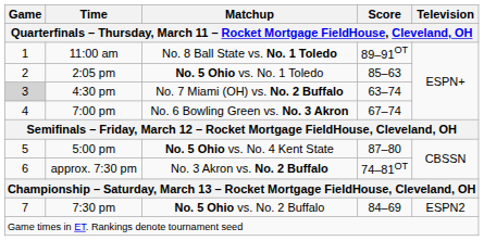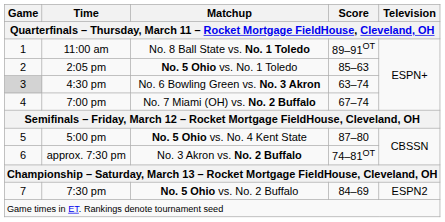 <table class="wikitable" style="font-size: 95%;text-align:center">
 <tr>
 <th>Game</th>
 <th>Time</th>
 <th>Matchup</th>
 <th>Score</th>
 <th>Television</th>
 </tr>
 <tr>
 <th colspan=5>Quarterfinals – Thursday, March 11 – <a href='#'>Rocket Mortgage FieldHouse</a>, <a href='#'>Cleveland, OH</a></th>
 </tr>
 <tr>
 <td>1</td>
 <td>11:00 am</td>
 <td>No. 8 Ball State vs. <strong>No. 1 Toledo</strong></td>
 <td>89–91<sup>OT</sup></td>
 <td rowspan=4>ESPN+</td>
 </tr>
 <tr>
 <td>2</td>
 <td>2:05 pm</td>
 <td><strong>No. 5 Ohio</strong> vs. No. 1 Toledo</td>
 <td>85–63</td>
 </tr>
 <tr>
 <td style="background: lightgrey;">3</td>
 <td>4:30 pm</td>
-<td>No. 7 Miami (OH) vs. <strong>No. 2 Buffalo</strong></td>
+<td>No. 6 Bowling Green vs. <strong>No. 3 Akron</strong></td>
 <td>63–74</td>
 </tr>
 <tr>
 <td>4</td>
 <td>7:00 pm</td>
-<td>No. 6 Bowling Green vs. <strong>No. 3 Akron</strong></td>
+<td>No. 7 Miami (OH) vs. <strong>No. 2 Buffalo</strong></td>
 <td>67–74</td>
 </tr>
 <tr>
 <th colspan=5>Semifinals – Friday, March 12 – Rocket Mortgage FieldHouse, Cleveland, OH</th>
 </tr>
 <tr>
 <td>5</td>
 <td>5:00 pm</td>
 <td><strong>No. 5 Ohio</strong> vs. No. 4 Kent State</td>
 <td>87–80</td>
 <td rowspan="2">CBSSN</td>
 </tr>
 <tr>
 <td>6</td>
 <td>approx. 7:30 pm</td>
 <td>No. 3 Akron vs. <strong>No. 2 Buffalo</strong></td>
 <td>74–81<sup>OT</sup></td>
 </tr>
 <tr>
 <th colspan=5>Championship – Saturday, March 13 – Rocket Mortgage FieldHouse, Cleveland, OH</th>
 </tr>
 <tr>
 <td>7</td>
 <td>7:30 pm</td>
 <td><strong>No. 5 Ohio</strong> vs. No. 2 Buffalo</td>
 <td>84–69</td>
 <td>ESPN2</td>
 </tr>
 <tr>
 <td colspan=5 align=left><small>Game times in <a href='#'>ET</a>. Rankings denote tournament seed</small></td>
 </tr>
 </table>
